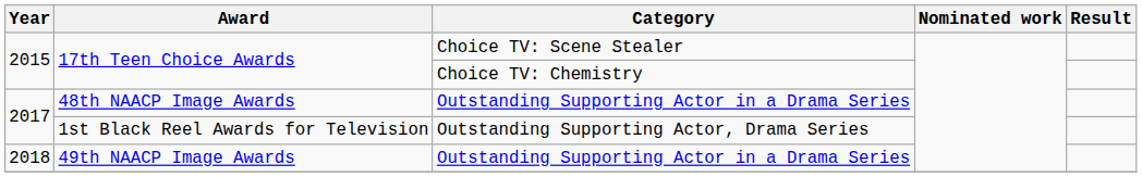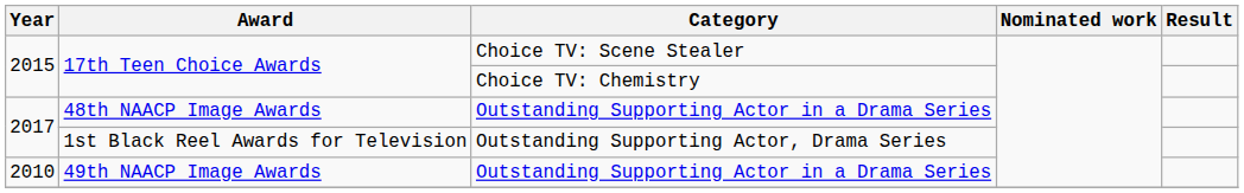 <table class="wikitable sortable">
 <tr>
 <th>Year</th>
 <th>Award</th>
 <th>Category</th>
 <th>Nominated work</th>
 <th>Result</th>
 </tr>
 <tr>
 <td rowspan="2">2015</td>
 <td rowspan="2"><a href='#'>17th Teen Choice Awards</a></td>
 <td>Choice TV: Scene Stealer</td>
 <td rowspan="5"></td>
 <td></td>
 </tr>
 <tr>
 <td>Choice TV: Chemistry </td>
 <td></td>
 </tr>
 <tr>
 <td rowspan="2">2017</td>
 <td><a href='#'>48th NAACP Image Awards</a></td>
 <td><a href='#'>Outstanding Supporting Actor in a Drama Series</a></td>
 <td></td>
 </tr>
 <tr>
 <td>1st Black Reel Awards for Television</td>
 <td>Outstanding Supporting Actor, Drama Series</td>
 <td></td>
 </tr>
 <tr>
-<td>2018</td>
+<td>2010</td>
 <td><a href='#'>49th NAACP Image Awards</a></td>
 <td><a href='#'>Outstanding Supporting Actor in a Drama Series</a></td>
 <td></td>
 </tr>
 <tr>
 </tr>
 </table>
